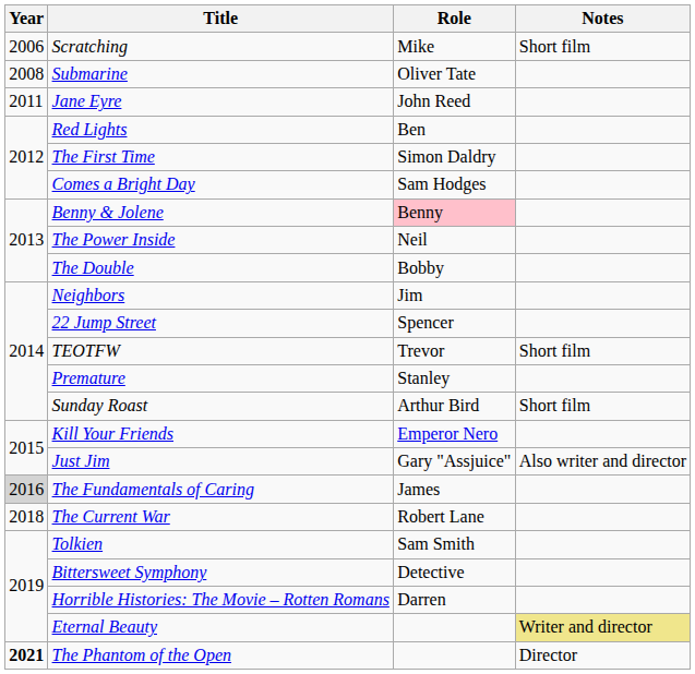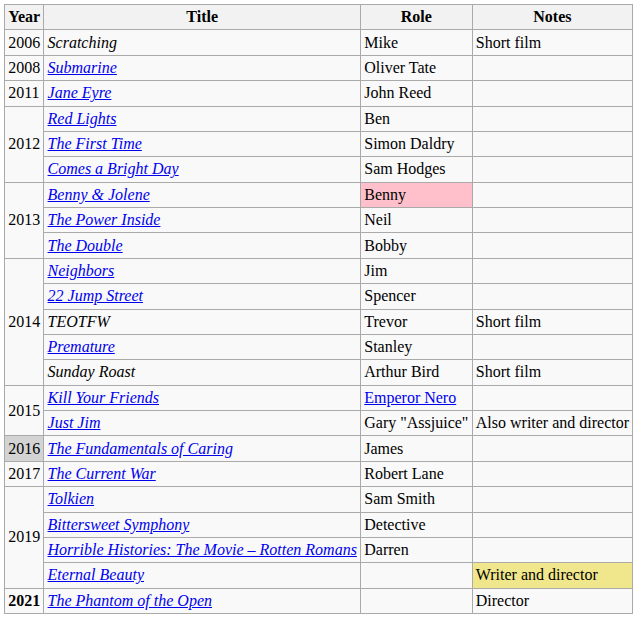 <table class="wikitable">
 <tr>
 <th>Year</th>
 <th>Title</th>
 <th>Role</th>
 <th>Notes</th>
 </tr>
 <tr>
 <td>2006</td>
 <td><em>Scratching</em></td>
 <td>Mike</td>
 <td>Short film</td>
 </tr>
 <tr>
 <td>2008</td>
 <td><em><a href='#'>Submarine</a></em></td>
 <td>Oliver Tate</td>
 <td></td>
 </tr>
 <tr>
 <td>2011</td>
 <td><em><a href='#'>Jane Eyre</a></em></td>
 <td>John Reed</td>
 <td></td>
 </tr>
 <tr>
 <td rowspan="3">2012</td>
 <td><em><a href='#'>Red Lights</a></em></td>
 <td>Ben</td>
 <td></td>
 </tr>
 <tr>
 <td><em><a href='#'>The First Time</a></em></td>
 <td>Simon Daldry</td>
 <td></td>
 </tr>
 <tr>
 <td><em><a href='#'>Comes a Bright Day</a></em></td>
 <td>Sam Hodges</td>
 <td></td>
 </tr>
 <tr>
 <td rowspan="3">2013</td>
 <td><em><a href='#'>Benny & Jolene</a></em></td>
 <td style="background: pink;">Benny</td>
 <td></td>
 </tr>
 <tr>
 <td><em><a href='#'>The Power Inside</a></em></td>
 <td>Neil</td>
 <td></td>
 </tr>
 <tr>
 <td><em><a href='#'>The Double</a></em></td>
 <td>Bobby</td>
 <td></td>
 </tr>
 <tr>
 <td rowspan="5">2014</td>
 <td><em><a href='#'>Neighbors</a></em></td>
 <td>Jim</td>
 <td></td>
 </tr>
 <tr>
 <td><em><a href='#'>22 Jump Street</a></em></td>
 <td>Spencer</td>
 <td></td>
 </tr>
 <tr>
 <td><em>TEOTFW</em></td>
 <td>Trevor</td>
 <td>Short film</td>
 </tr>
 <tr>
 <td><em><a href='#'>Premature</a></em></td>
 <td>Stanley</td>
 <td></td>
 </tr>
 <tr>
 <td><em>Sunday Roast</em></td>
 <td>Arthur Bird</td>
 <td>Short film</td>
 </tr>
 <tr>
 <td rowspan="2">2015</td>
 <td><em><a href='#'>Kill Your Friends</a></em></td>
 <td><a href='#'>Emperor Nero</a></td>
 <td></td>
 </tr>
 <tr>
 <td><em><a href='#'>Just Jim</a></em></td>
 <td>Gary "Assjuice"</td>
 <td>Also writer and director</td>
 </tr>
 <tr>
 <td style="background: lightgrey;">2016</td>
 <td><em><a href='#'>The Fundamentals of Caring</a></em></td>
 <td>James</td>
 <td></td>
 </tr>
 <tr>
-<td>2018</td>
+<td>2017</td>
 <td><em><a href='#'>The Current War</a></em></td>
 <td>Robert Lane</td>
 <td></td>
 </tr>
 <tr>
 <td rowspan="4">2019</td>
 <td><em><a href='#'>Tolkien</a></em></td>
 <td>Sam Smith</td>
 <td></td>
 </tr>
 <tr>
 <td><em><a href='#'>Bittersweet Symphony</a></em></td>
 <td>Detective</td>
 <td></td>
 </tr>
 <tr>
 <td><em><a href='#'>Horrible Histories: The Movie – Rotten Romans</a></em></td>
 <td>Darren</td>
 <td></td>
 </tr>
 <tr>
 <td><em><a href='#'>Eternal Beauty</a></em></td>
 <td></td>
 <td style="background: khaki;">Writer and director</td>
 </tr>
 <tr>
 <td><strong>2021</strong></td>
 <td><em><a href='#'>The Phantom of the Open</a></em></td>
 <td></td>
 <td>Director</td>
 </tr>
 </table>
